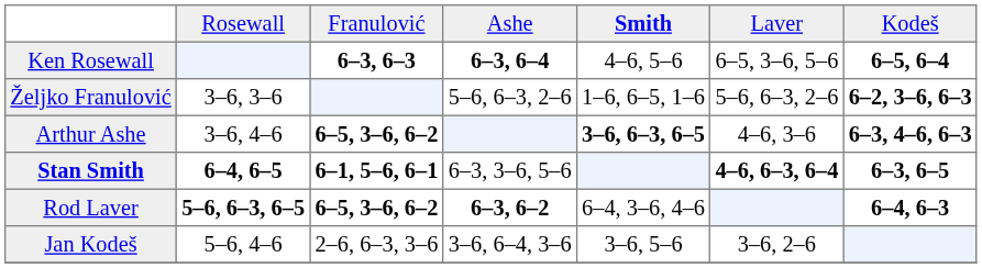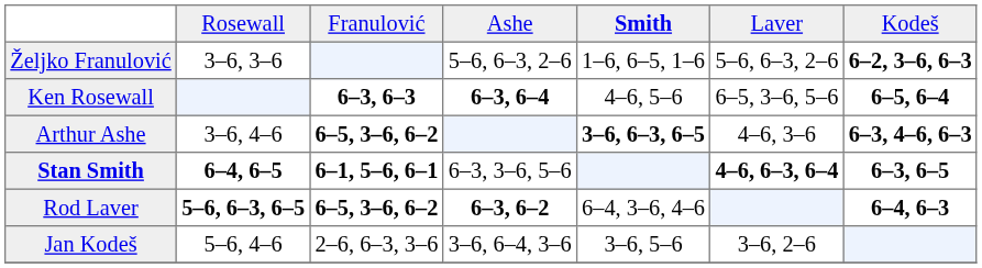 <table cellpadding="3" cellspacing="0" border="1" style="font-size: 95%; border: gray solid 1px; border-collapse: collapse;">
 <tr align=center>
 <td></td>
 <td bgcolor="#EFEFEF"> <a href='#'>Rosewall</a></td>
 <td bgcolor="#EFEFEF"> <a href='#'>Franulović</a></td>
 <td bgcolor="#EFEFEF"> <a href='#'>Ashe</a></td>
 <td bgcolor="#EFEFEF"> <strong><a href='#'>Smith</a></strong></td>
 <td bgcolor="#EFEFEF"> <a href='#'>Laver</a></td>
 <td bgcolor="#EFEFEF"> <a href='#'>Kodeš</a></td>
 </tr>
 <tr align=center>
+<td bgcolor="#EFEFEF"> <a href='#'>Željko Franulović</a></td>
+<td>3–6, 3–6</td>
+<td bgcolor="#EDF3FE"></td>
+<td>5–6, 6–3, 2–6</td>
+<td>1–6, 6–5, 1–6</td>
+<td>5–6, 6–3, 2–6</td>
+<td><strong>6–2, 3–6, 6–3</strong></td>
+</tr>
+<tr align=center>
 <td bgcolor="#EFEFEF"> <a href='#'>Ken Rosewall</a></td>
 <td bgcolor="#EDF3FE"></td>
 <td><strong>6–3, 6–3</strong></td>
 <td><strong>6–3, 6–4</strong></td>
 <td>4–6, 5–6</td>
 <td>6–5, 3–6, 5–6</td>
 <td><strong>6–5, 6–4</strong></td>
-</tr>
-<tr align=center>
-<td bgcolor="#EFEFEF"> <a href='#'>Željko Franulović</a></td>
-<td>3–6, 3–6</td>
-<td bgcolor="#EDF3FE"></td>
-<td>5–6, 6–3, 2–6</td>
-<td>1–6, 6–5, 1–6</td>
-<td>5–6, 6–3, 2–6</td>
-<td><strong>6–2, 3–6, 6–3</strong></td>
 </tr>
 <tr align=center>
 <td bgcolor="#EFEFEF"> <a href='#'>Arthur Ashe</a></td>
 <td>3–6, 4–6</td>
 <td><strong>6–5, 3–6, 6–2</strong></td>
 <td bgcolor="#EDF3FE"></td>
 <td><strong>3–6, 6–3, 6–5</strong></td>
 <td>4–6, 3–6</td>
 <td><strong>6–3, 4–6, 6–3</strong></td>
 </tr>
 <tr align=center>
 <td bgcolor="#EFEFEF"> <strong><a href='#'>Stan Smith</a></strong></td>
 <td><strong>6–4, 6–5</strong></td>
 <td><strong>6–1, 5–6, 6–1</strong></td>
 <td>6–3, 3–6, 5–6</td>
 <td bgcolor="#EDF3FE"></td>
 <td><strong>4–6, 6–3, 6–4</strong></td>
 <td><strong>6–3, 6–5</strong></td>
 </tr>
 <tr align=center>
 <td bgcolor="#EFEFEF"> <a href='#'>Rod Laver</a></td>
 <td><strong>5–6, 6–3, 6–5</strong></td>
 <td><strong>6–5, 3–6, 6–2</strong></td>
 <td><strong>6–3, 6–2</strong></td>
 <td>6–4, 3–6, 4–6</td>
 <td bgcolor="#EDF3FE"></td>
 <td><strong>6–4, 6–3</strong></td>
 </tr>
 <tr align=center>
 <td bgcolor="#EFEFEF"> <a href='#'>Jan Kodeš</a></td>
 <td>5–6, 4–6</td>
 <td>2–6, 6–3, 3–6</td>
 <td>3–6, 6–4, 3–6</td>
 <td>3–6, 5–6</td>
 <td>3–6, 2–6</td>
 <td bgcolor="#EDF3FE"></td>
 </tr>
 <tr>
 </tr>
 </table>
